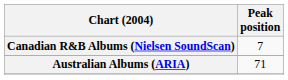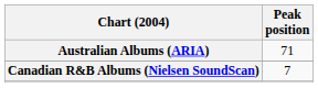 <table class="wikitable sortable plainrowheaders" style="text-align:center">
 <tr>
 <th scope="col">Chart (2004)</th>
 <th scope="col">Peak<br> position</th>
 </tr>
 <tr>
-<th scope="row">Canadian R&B Albums (<a href='#'>Nielsen SoundScan</a>)</th>
-<td style="text-align:center;">7</td>
+<th scope="row">Australian Albums (<a href='#'>ARIA</a>)</th>
+<td>71</td>
 </tr>
 <tr>
 </tr>
 <tr>
 </tr>
 <tr>
-<th scope="row">Australian Albums (<a href='#'>ARIA</a>)</th>
-<td>71</td>
+<th scope="row">Canadian R&B Albums (<a href='#'>Nielsen SoundScan</a>)</th>
+<td style="text-align:center;">7</td>
 </tr>
 <tr>
 </tr>
 <tr>
 </tr>
 <tr>
 </tr>
 <tr>
 </tr>
 <tr>
 </tr>
 <tr>
 </tr>
 <tr>
 </tr>
 <tr>
 </tr>
 </table>
